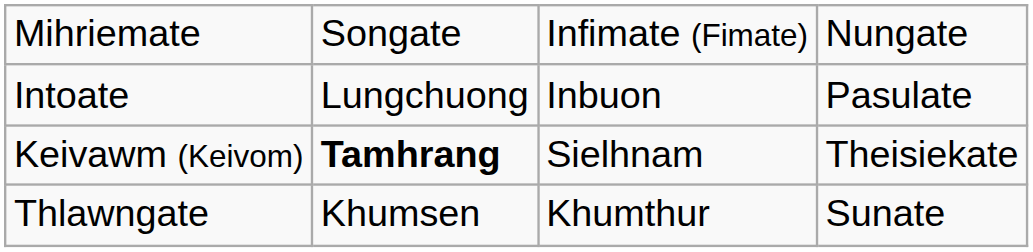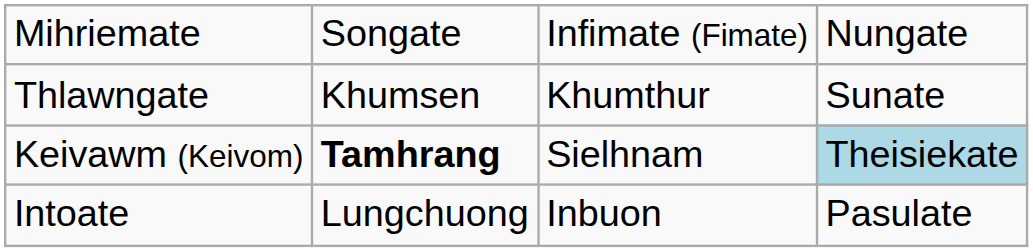 <table class="wikitable">
 <tr>
 <td>Mihriemate</td>
 <td>Songate</td>
 <td>Infimate <small>(Fimate)</small></td>
 <td>Nungate</td>
 </tr>
 <tr>
+<td>Thlawngate</td>
+<td>Khumsen</td>
+<td>Khumthur</td>
+<td>Sunate</td>
+</tr>
+<tr>
+<td>Keivawm <small>(Keivom)</small></td>
+<td><strong>Tamhrang</strong></td>
+<td>Sielhnam</td>
+<td style="background: lightblue;">Theisiekate</td>
+</tr>
+<tr>
 <td>Intoate</td>
 <td>Lungchuong</td>
 <td>Inbuon</td>
 <td>Pasulate</td>
 </tr>
-<tr>
-<td>Keivawm <small>(Keivom)</small></td>
-<td><strong>Tamhrang</strong></td>
-<td>Sielhnam</td>
-<td>Theisiekate</td>
-</tr>
-<tr>
-<td>Thlawngate</td>
-<td>Khumsen</td>
-<td>Khumthur</td>
-<td>Sunate</td>
-</tr>
 </table>
